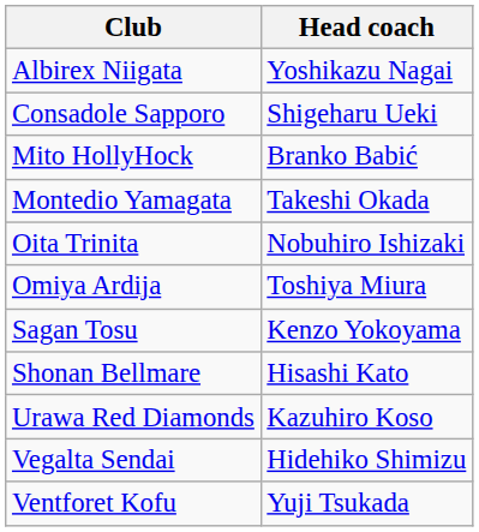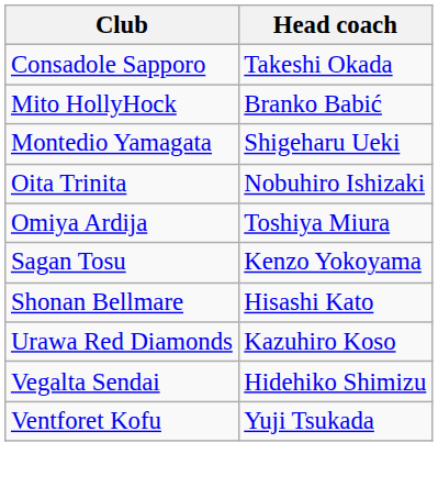 <table class="wikitable sortable" style="text-align: left;">
 <tr>
 <th>Club</th>
 <th>Head coach</th>
 </tr>
 <tr>
-<td><a href='#'>Albirex Niigata</a></td>
-<td> <a href='#'>Yoshikazu Nagai</a></td>
-</tr>
-<tr>
 <td><a href='#'>Consadole Sapporo</a></td>
-<td> <a href='#'>Shigeharu Ueki</a></td>
+<td> <a href='#'>Takeshi Okada</a></td>
 </tr>
 <tr>
 <td><a href='#'>Mito HollyHock</a></td>
 <td> <a href='#'>Branko Babić</a></td>
 </tr>
 <tr>
 <td><a href='#'>Montedio Yamagata</a></td>
-<td> <a href='#'>Takeshi Okada</a></td>
+<td> <a href='#'>Shigeharu Ueki</a></td>
 </tr>
 <tr>
 <td><a href='#'>Oita Trinita</a></td>
 <td> <a href='#'>Nobuhiro Ishizaki</a></td>
 </tr>
 <tr>
 <td><a href='#'>Omiya Ardija</a></td>
 <td> <a href='#'>Toshiya Miura</a></td>
 </tr>
 <tr>
 <td><a href='#'>Sagan Tosu</a></td>
 <td> <a href='#'>Kenzo Yokoyama</a></td>
 </tr>
 <tr>
 <td><a href='#'>Shonan Bellmare</a></td>
 <td> <a href='#'>Hisashi Kato</a></td>
 </tr>
 <tr>
 <td><a href='#'>Urawa Red Diamonds</a></td>
 <td> <a href='#'>Kazuhiro Koso</a></td>
 </tr>
 <tr>
 <td><a href='#'>Vegalta Sendai</a></td>
 <td> <a href='#'>Hidehiko Shimizu</a></td>
 </tr>
 <tr>
 <td><a href='#'>Ventforet Kofu</a></td>
 <td> <a href='#'>Yuji Tsukada</a></td>
 </tr>
 </table>
